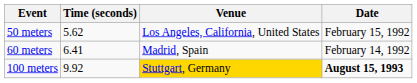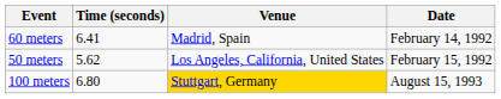 <table class="wikitable">
 <tr>
 <th>Event</th>
 <th>Time (seconds)</th>
 <th>Venue</th>
 <th>Date</th>
 </tr>
 <tr>
+<td><a href='#'>60 meters</a></td>
+<td>6.41</td>
+<td><a href='#'>Madrid</a>, Spain</td>
+<td>February 14, 1992</td>
+</tr>
+<tr>
 <td><a href='#'>50 meters</a></td>
 <td>5.62</td>
 <td><a href='#'>Los Angeles, California</a>, United States</td>
 <td>February 15, 1992</td>
 </tr>
 <tr>
-<td><a href='#'>60 meters</a></td>
-<td>6.41</td>
-<td><a href='#'>Madrid</a>, Spain</td>
-<td>February 14, 1992</td>
-</tr>
-<tr>
 <td><a href='#'>100 meters</a></td>
-<td>9.92</td>
+<td>6.80</td>
 <td style="background: gold;"><a href='#'>Stuttgart</a>, Germany</td>
-<td><strong>August 15, 1993</strong></td>
+<td>August 15, 1993</td>
 </tr>
 </table>
